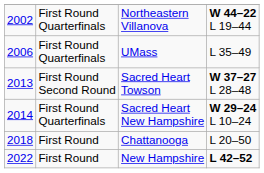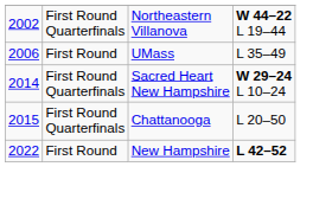 <table class="wikitable">
 <tr>
 </tr>
 <tr>
 <td><a href='#'>2002</a></td>
 <td>First Round<br>Quarterfinals</td>
 <td><a href='#'>Northeastern</a><br> <a href='#'>Villanova</a></td>
 <td><strong>W 44–22</strong><br>L 19–44</td>
 </tr>
 <tr>
 <td><a href='#'>2006</a></td>
-<td>First Round<br>Quarterfinals</td>
+<td>First Round</td>
 <td><a href='#'>UMass</a></td>
 <td>L 35–49</td>
-</tr>
-<tr>
-<td><a href='#'>2013</a></td>
-<td>First Round<br>Second Round</td>
-<td><a href='#'>Sacred Heart</a><br> <a href='#'>Towson</a></td>
-<td><strong>W 37–27</strong><br>L 28–48</td>
 </tr>
 <tr>
 <td><a href='#'>2014</a></td>
 <td>First Round<br>Quarterfinals</td>
 <td><a href='#'>Sacred Heart</a><br><a href='#'>New Hampshire</a></td>
 <td><strong>W 29–24</strong><br>L 10–24</td>
 </tr>
 <tr>
-<td><a href='#'>2018</a></td>
-<td>First Round</td>
+<td><a href='#'>2015</a></td>
+<td>First Round<br>Quarterfinals</td>
 <td><a href='#'>Chattanooga</a></td>
 <td>L 20–50</td>
 </tr>
 <tr>
 <td><a href='#'>2022</a></td>
 <td>First Round</td>
 <td><a href='#'>New Hampshire</a></td>
 <td><strong>L 42–52</strong></td>
 </tr>
 </table>
